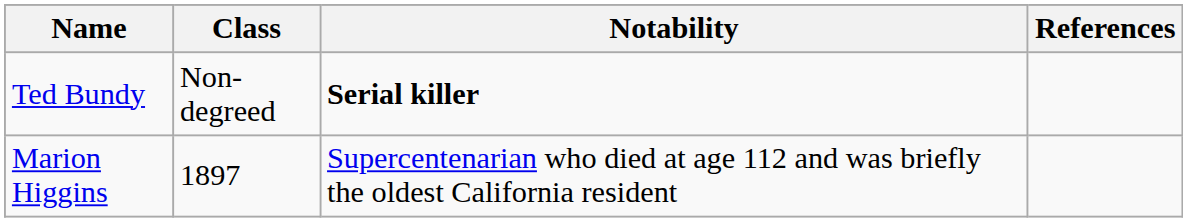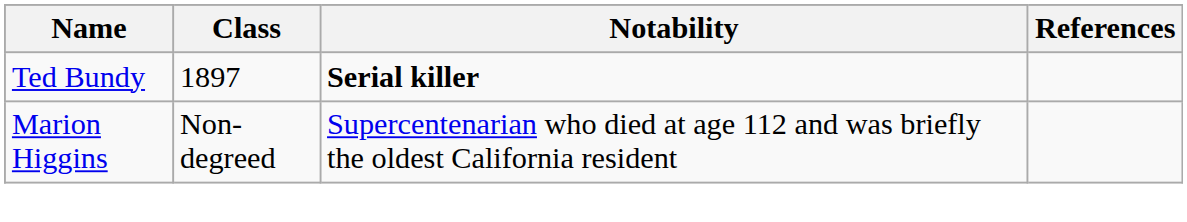 <table class="sortable wikitable" style="width:100%;">
 <tr>
 <th>Name</th>
 <th>Class</th>
 <th>Notability</th>
 <th>References</th>
 </tr>
 <tr>
 <td><a href='#'>Ted Bundy</a></td>
-<td>Non-degreed</td>
+<td>1897</td>
 <td><strong>Serial killer</strong></td>
 <td></td>
 </tr>
 <tr>
 <td><a href='#'>Marion Higgins</a></td>
-<td>1897</td>
+<td>Non-degreed</td>
 <td><a href='#'>Supercentenarian</a> who died at age 112 and was briefly the oldest California resident</td>
 <td></td>
 </tr>
 </table>
